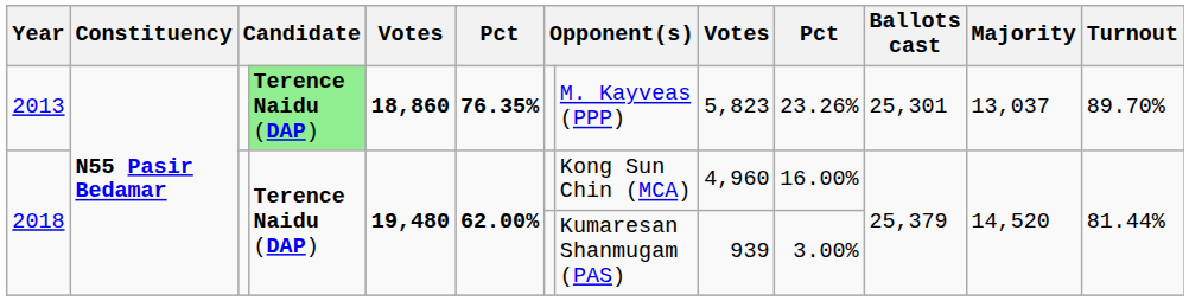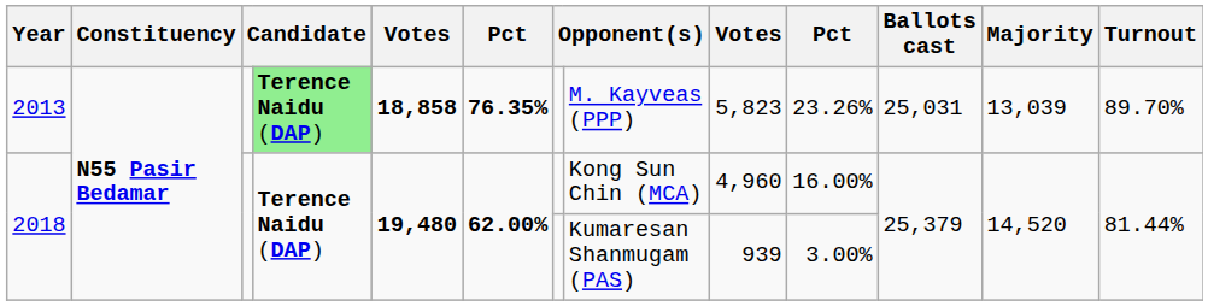 <table class="wikitable" style="margin:0.5em ; font-size:95%">
 <tr>
 <th>Year</th>
 <th>Constituency</th>
 <th colspan=2>Candidate</th>
 <th>Votes</th>
 <th>Pct</th>
 <th colspan=2>Opponent(s)</th>
 <th>Votes</th>
 <th>Pct</th>
 <th>Ballots cast</th>
 <th>Majority</th>
 <th>Turnout</th>
 </tr>
 <tr>
 <td><a href='#'>2013</a></td>
 <td rowspan=3><strong>N55 <a href='#'>Pasir Bedamar</a></strong></td>
 <td></td>
 <td style="background: lightgreen;"><strong>Terence Naidu</strong> (<a href='#'><strong>DAP</strong></a>)</td>
-<td align="right"><strong>18,860</strong></td>
+<td align="right"><strong>18,858</strong></td>
 <td><strong>76.35%</strong></td>
 <td></td>
 <td><a href='#'>M. Kayveas</a> (<a href='#'>PPP</a>)</td>
 <td align="right">5,823</td>
 <td>23.26%</td>
-<td>25,301</td>
-<td>13,037</td>
+<td>25,031</td>
+<td>13,039</td>
 <td>89.70%</td>
 </tr>
 <tr>
 <td rowspan="2"><a href='#'>2018</a></td>
 <td rowspan="2" ></td>
 <td rowspan="2"><strong>Terence Naidu</strong> (<a href='#'><strong>DAP</strong></a>)</td>
 <td rowspan="2" align="right"><strong>19,480</strong></td>
 <td rowspan="2"><strong>62.00%</strong></td>
 <td></td>
 <td>Kong Sun Chin (<a href='#'>MCA</a>)</td>
 <td align="right">4,960</td>
 <td>16.00%</td>
 <td rowspan="2">25,379</td>
 <td rowspan="2">14,520</td>
 <td rowspan="2">81.44%</td>
 </tr>
 <tr>
 <td></td>
 <td>Kumaresan Shanmugam (<a href='#'>PAS</a>)</td>
 <td align="right">939</td>
 <td align="right">3.00%</td>
 </tr>
 </table>
